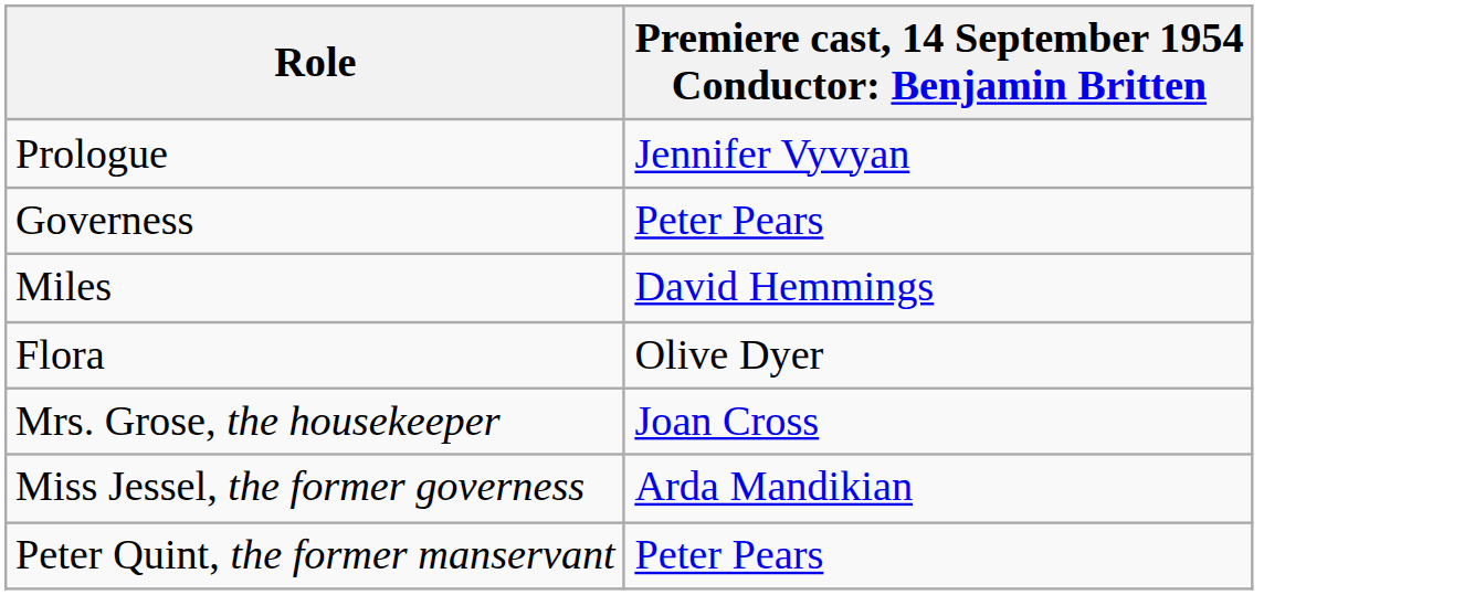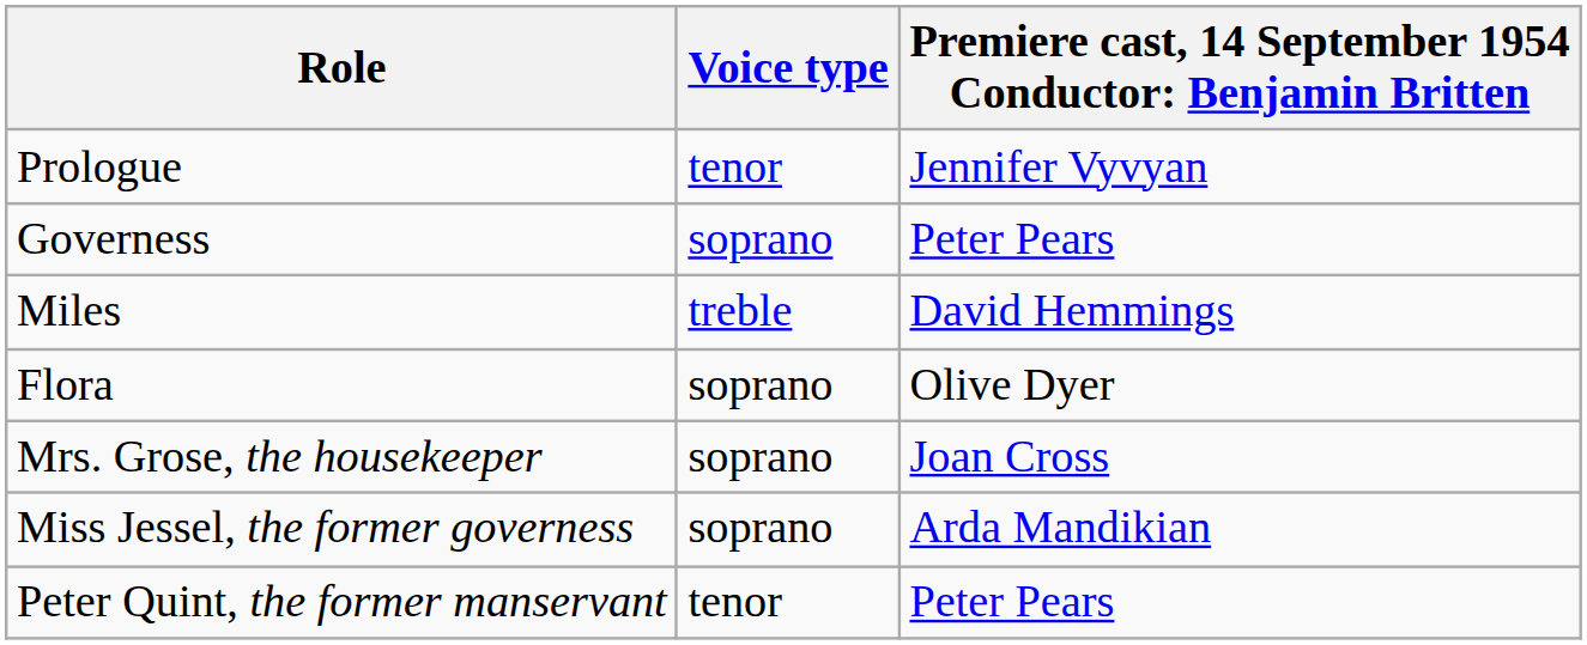 <table class="wikitable">
 <tr>
 <th>Role</th>
+<th><a href='#'>Voice type</a></th>
 <th>Premiere cast, 14 September 1954<br>Conductor: <a href='#'>Benjamin Britten</a></th>
 </tr>
 <tr>
 <td>Prologue</td>
+<td><a href='#'>tenor</a></td>
 <td><a href='#'>Jennifer Vyvyan</a></td>
 </tr>
 <tr>
 <td>Governess</td>
+<td><a href='#'>soprano</a></td>
 <td><a href='#'>Peter Pears</a></td>
 </tr>
 <tr>
 <td>Miles</td>
+<td><a href='#'>treble</a></td>
 <td><a href='#'>David Hemmings</a></td>
 </tr>
 <tr>
 <td>Flora</td>
+<td>soprano</td>
 <td>Olive Dyer</td>
 </tr>
 <tr>
 <td>Mrs. Grose, <em>the housekeeper</em></td>
+<td>soprano</td>
 <td><a href='#'>Joan Cross</a></td>
 </tr>
 <tr>
 <td>Miss Jessel, <em>the former governess</em></td>
+<td>soprano</td>
 <td><a href='#'>Arda Mandikian</a></td>
 </tr>
 <tr>
 <td>Peter Quint, <em>the former manservant</em></td>
+<td>tenor</td>
 <td><a href='#'>Peter Pears</a></td>
 </tr>
 </table>
